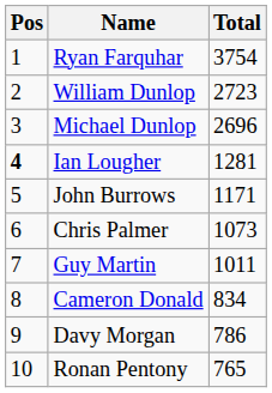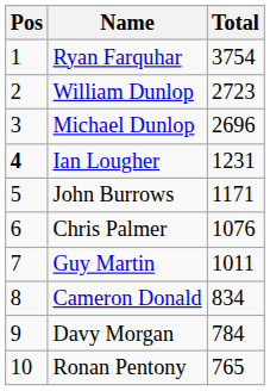 <table class="wikitable" border="1">
 <tr>
 <th>Pos</th>
 <th>Name</th>
 <th>Total</th>
 </tr>
 <tr>
 <td>1</td>
 <td><a href='#'>Ryan Farquhar</a></td>
 <td>3754</td>
 </tr>
 <tr>
 <td>2</td>
 <td><a href='#'>William Dunlop</a></td>
 <td>2723</td>
 </tr>
 <tr>
 <td>3</td>
 <td><a href='#'>Michael Dunlop</a></td>
 <td>2696</td>
 </tr>
 <tr>
 <td><strong>4</strong></td>
 <td><a href='#'>Ian Lougher</a></td>
-<td>1281</td>
+<td>1231</td>
 </tr>
 <tr>
 <td>5</td>
 <td>John Burrows</td>
 <td>1171</td>
 </tr>
 <tr>
 <td>6</td>
 <td>Chris Palmer</td>
-<td>1073</td>
+<td>1076</td>
 </tr>
 <tr>
 <td>7</td>
 <td><a href='#'>Guy Martin</a></td>
 <td>1011</td>
 </tr>
 <tr>
 <td>8</td>
 <td><a href='#'>Cameron Donald</a></td>
 <td>834</td>
 </tr>
 <tr>
 <td>9</td>
 <td>Davy Morgan</td>
-<td>786</td>
+<td>784</td>
 </tr>
 <tr>
 <td>10</td>
 <td>Ronan Pentony</td>
 <td>765</td>
 </tr>
 </table>
